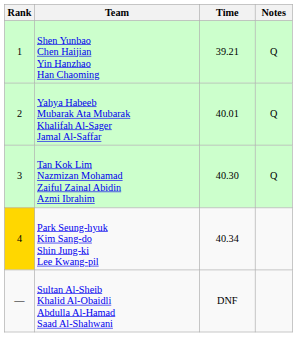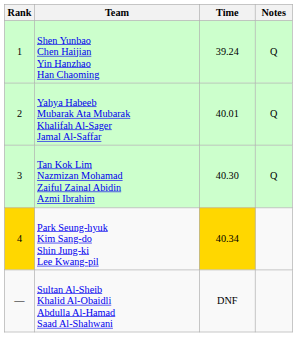 <table class="wikitable" style="text-align:center">
 <tr>
 <th width=40>Rank</th>
 <th width=250>Team</th>
 <th width=80>Time</th>
 <th width=50>Notes</th>
 </tr>
 <tr bgcolor="ccffcc">
 <td>1</td>
 <td align=left><br><a href='#'>Shen Yunbao</a><br><a href='#'>Chen Haijian</a><br><a href='#'>Yin Hanzhao</a><br><a href='#'>Han Chaoming</a></td>
-<td>39.21</td>
+<td>39.24</td>
 <td>Q</td>
 </tr>
 <tr bgcolor="ccffcc">
 <td>2</td>
 <td align=left><br><a href='#'>Yahya Habeeb</a><br><a href='#'>Mubarak Ata Mubarak</a><br><a href='#'>Khalifah Al-Sager</a><br><a href='#'>Jamal Al-Saffar</a></td>
 <td>40.01</td>
 <td>Q</td>
 </tr>
 <tr bgcolor="ccffcc">
 <td>3</td>
 <td align=left><br><a href='#'>Tan Kok Lim</a><br><a href='#'>Nazmizan Mohamad</a><br><a href='#'>Zaiful Zainal Abidin</a><br><a href='#'>Azmi Ibrahim</a></td>
 <td>40.30</td>
 <td>Q</td>
 </tr>
 <tr>
 <td style="background: gold;">4</td>
 <td align=left><br><a href='#'>Park Seung-hyuk</a><br><a href='#'>Kim Sang-do</a><br><a href='#'>Shin Jung-ki</a><br><a href='#'>Lee Kwang-pil</a></td>
-<td>40.34</td>
+<td style="background: gold;">40.34</td>
 <td></td>
 </tr>
 <tr>
 <td>—</td>
 <td align=left><br><a href='#'>Sultan Al-Sheib</a><br><a href='#'>Khalid Al-Obaidli</a><br><a href='#'>Abdulla Al-Hamad</a><br><a href='#'>Saad Al-Shahwani</a></td>
 <td>DNF</td>
 <td></td>
 </tr>
 </table>
